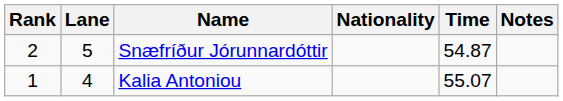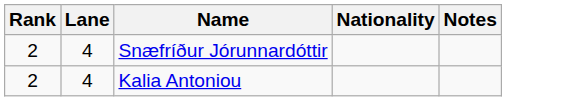 <table class="wikitable sortable" style="text-align:center">
 <tr>
 <th>Rank</th>
 <th>Lane</th>
 <th>Name</th>
 <th>Nationality</th>
-<th>Time</th>
 <th>Notes</th>
 </tr>
 <tr>
 <td>2</td>
-<td>5</td>
+<td>4</td>
 <td align=left><a href='#'>Snæfríður Jórunnardóttir</a></td>
 <td align=left></td>
-<td>54.87</td>
 <td></td>
 </tr>
 <tr>
-<td>1</td>
+<td>2</td>
 <td>4</td>
 <td align=left><a href='#'>Kalia Antoniou</a></td>
 <td align=left></td>
-<td>55.07</td>
 <td></td>
 </tr>
 </table>
